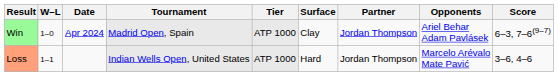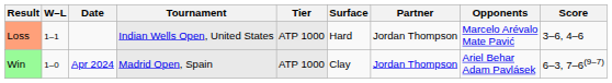 <table class="wikitable">
 <tr>
 <th>Result</th>
 <th class=unsortable>W–L</th>
 <th>Date</th>
 <th>Tournament</th>
 <th>Tier</th>
 <th>Surface</th>
 <th>Partner</th>
 <th>Opponents</th>
 <th class=unsortable>Score</th>
 </tr>
 <tr>
+<td bgcolor=ffa07a>Loss</td>
+<td><small>1–1</small></td>
+<td><a href='#'></a></td>
+<td style="background:#e9e9e9;"><a href='#'>Indian Wells Open</a>, United States</td>
+<td style="background:#e9e9e9;">ATP 1000</td>
+<td>Hard</td>
+<td> Jordan Thompson</td>
+<td> <a href='#'>Marcelo Arévalo</a><br> <a href='#'>Mate Pavić</a></td>
+<td>3–6, 4–6</td>
+</tr>
+<tr>
 <td bgcolor=98fb98>Win</td>
 <td><small>1–0</small></td>
 <td><a href='#'>Apr 2024</a></td>
 <td style="background:#e9e9e9;"><a href='#'>Madrid Open</a>, Spain</td>
 <td style="background:#e9e9e9;">ATP 1000</td>
 <td>Clay</td>
 <td> <a href='#'>Jordan Thompson</a></td>
 <td> <a href='#'>Ariel Behar</a><br> <a href='#'>Adam Pavlásek</a></td>
 <td>6–3, 7–6<sup>(9–7)</sup></td>
 </tr>
-<tr>
-<td bgcolor=ffa07a>Loss</td>
-<td><small>1–1</small></td>
-<td><a href='#'></a></td>
-<td style="background:#e9e9e9;"><a href='#'>Indian Wells Open</a>, United States</td>
-<td style="background:#e9e9e9;">ATP 1000</td>
-<td>Hard</td>
-<td> Jordan Thompson</td>
-<td> <a href='#'>Marcelo Arévalo</a><br> <a href='#'>Mate Pavić</a></td>
-<td>3–6, 4–6</td>
-</tr>
 </table>
